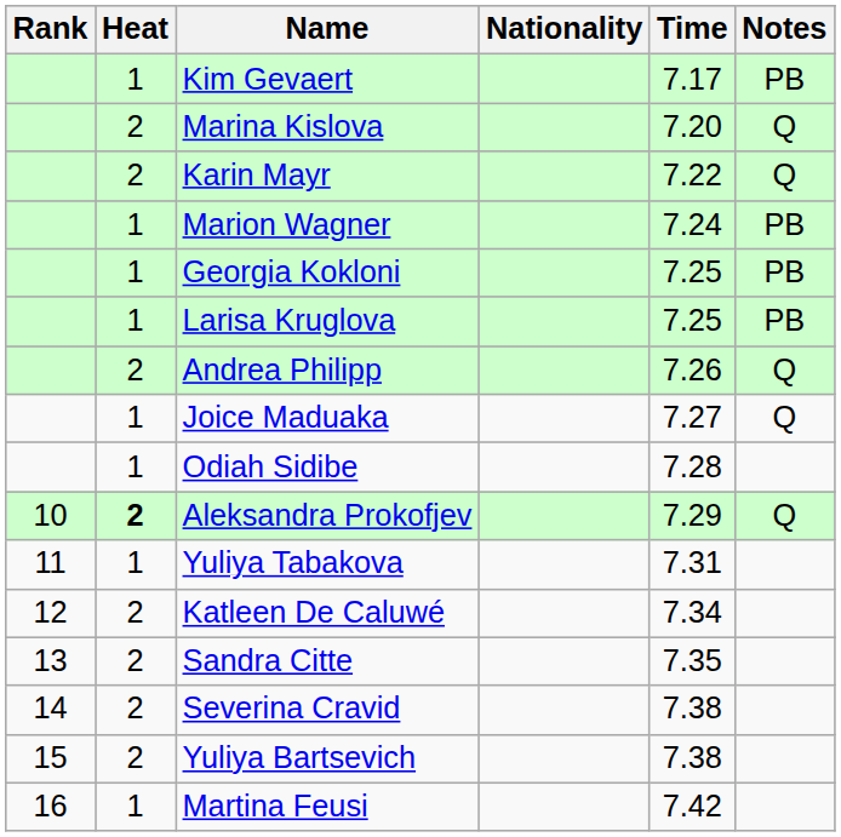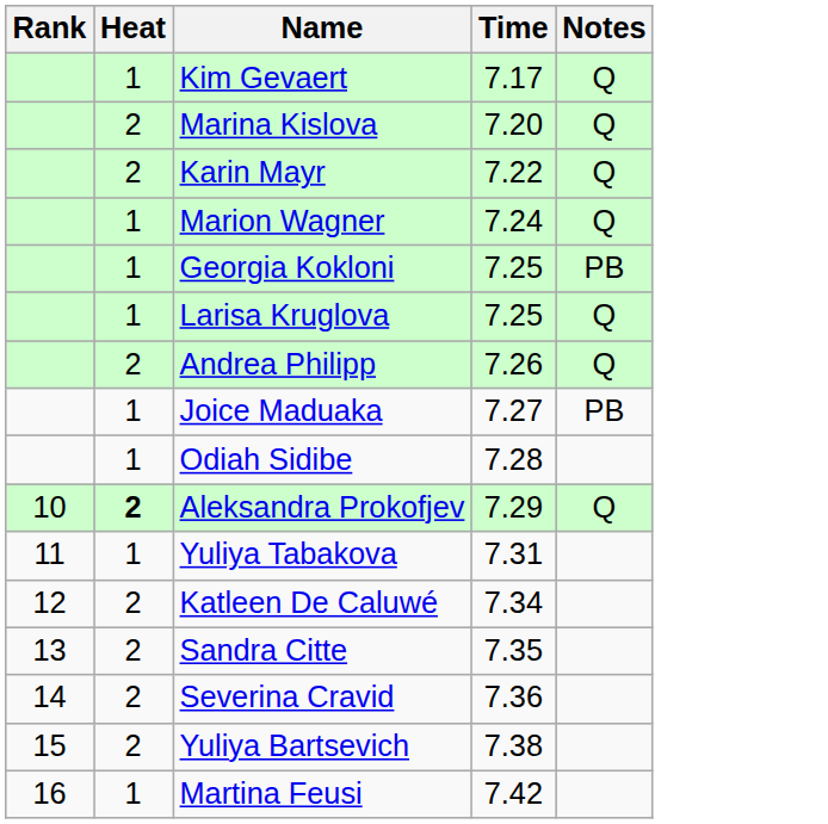 <table class="wikitable sortable" style="text-align:center">
 <tr>
 <th>Rank</th>
 <th>Heat</th>
 <th>Name</th>
-<th>Nationality</th>
 <th>Time</th>
 <th>Notes</th>
 </tr>
 <tr bgcolor=ccffcc>
 <td></td>
 <td>1</td>
 <td align="left"><a href='#'>Kim Gevaert</a></td>
-<td align=left></td>
 <td>7.17</td>
-<td>PB</td>
+<td>Q</td>
 </tr>
 <tr bgcolor=ccffcc>
 <td></td>
 <td>2</td>
 <td align="left"><a href='#'>Marina Kislova</a></td>
-<td align=left></td>
 <td>7.20</td>
 <td>Q</td>
 </tr>
 <tr bgcolor=ccffcc>
 <td></td>
 <td>2</td>
 <td align="left"><a href='#'>Karin Mayr</a></td>
-<td align=left></td>
 <td>7.22</td>
 <td>Q</td>
 </tr>
 <tr bgcolor=ccffcc>
 <td></td>
 <td>1</td>
 <td align="left"><a href='#'>Marion Wagner</a></td>
-<td align=left></td>
 <td>7.24</td>
-<td>PB</td>
+<td>Q</td>
 </tr>
 <tr bgcolor=ccffcc>
 <td></td>
 <td>1</td>
 <td align="left"><a href='#'>Georgia Kokloni</a></td>
-<td align=left></td>
 <td>7.25</td>
 <td>PB</td>
 </tr>
 <tr bgcolor=ccffcc>
 <td></td>
 <td>1</td>
 <td align="left"><a href='#'>Larisa Kruglova</a></td>
-<td align=left></td>
 <td>7.25</td>
-<td>PB</td>
+<td>Q</td>
 </tr>
 <tr bgcolor=ccffcc>
 <td></td>
 <td>2</td>
 <td align="left"><a href='#'>Andrea Philipp</a></td>
-<td align=left></td>
 <td>7.26</td>
 <td>Q</td>
 </tr>
 <tr>
 <td></td>
 <td>1</td>
 <td align="left"><a href='#'>Joice Maduaka</a></td>
-<td align=left></td>
 <td>7.27</td>
-<td>Q</td>
+<td>PB</td>
 </tr>
 <tr>
 <td></td>
 <td>1</td>
 <td align="left"><a href='#'>Odiah Sidibe</a></td>
-<td align=left></td>
 <td>7.28</td>
 <td></td>
 </tr>
 <tr bgcolor=ccffcc>
 <td>10</td>
 <td><strong>2</strong></td>
 <td align="left"><a href='#'>Aleksandra Prokofjev</a></td>
-<td align=left></td>
 <td>7.29</td>
 <td>Q</td>
 </tr>
 <tr>
 <td>11</td>
 <td>1</td>
 <td align="left"><a href='#'>Yuliya Tabakova</a></td>
-<td align=left></td>
 <td>7.31</td>
 <td></td>
 </tr>
 <tr>
 <td>12</td>
 <td>2</td>
 <td align="left"><a href='#'>Katleen De Caluwé</a></td>
-<td align=left></td>
 <td>7.34</td>
 <td></td>
 </tr>
 <tr>
 <td>13</td>
 <td>2</td>
 <td align="left"><a href='#'>Sandra Citte</a></td>
-<td align=left></td>
 <td>7.35</td>
 <td></td>
 </tr>
 <tr>
 <td>14</td>
 <td>2</td>
 <td align="left"><a href='#'>Severina Cravid</a></td>
-<td align=left></td>
-<td>7.38</td>
+<td>7.36</td>
 <td></td>
 </tr>
 <tr>
 <td>15</td>
 <td>2</td>
 <td align="left"><a href='#'>Yuliya Bartsevich</a></td>
-<td align=left></td>
 <td>7.38</td>
 <td></td>
 </tr>
 <tr>
 <td>16</td>
 <td>1</td>
 <td align="left"><a href='#'>Martina Feusi</a></td>
-<td align=left></td>
 <td>7.42</td>
 <td></td>
 </tr>
 </table>
